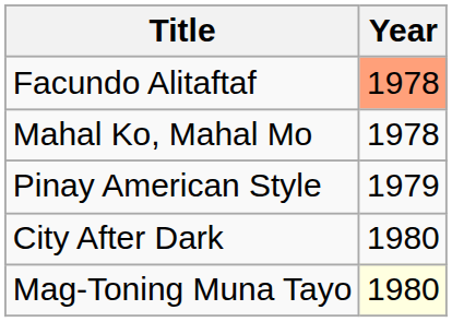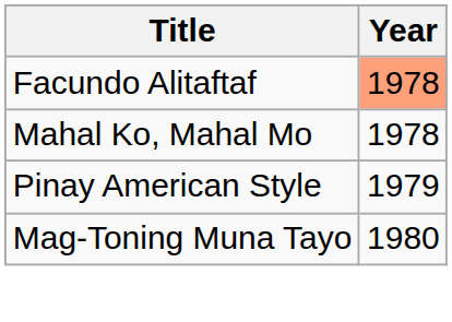 <table class="wikitable">
 <tr>
 <th>Title</th>
 <th>Year</th>
 </tr>
 <tr>
 <td>Facundo Alitaftaf</td>
 <td style="background: lightsalmon;">1978</td>
 </tr>
 <tr>
 <td>Mahal Ko, Mahal Mo</td>
 <td>1978</td>
 </tr>
 <tr>
 <td>Pinay American Style</td>
 <td>1979</td>
 </tr>
 <tr>
-<td>City After Dark</td>
+<td>Mag-Toning Muna Tayo</td>
 <td>1980</td>
 </tr>
-<tr>
-<td>Mag-Toning Muna Tayo</td>
-<td style="background: lightyellow;">1980</td>
-</tr>
 </table>
